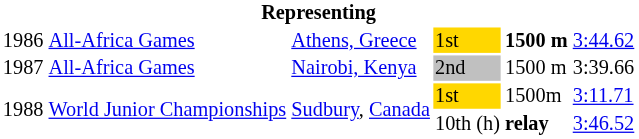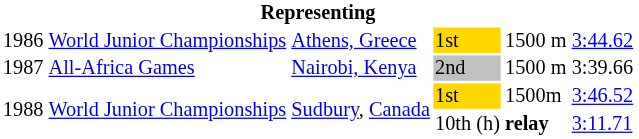 <table>
 <tr>
 <th colspan="6">Representing </th>
 </tr>
 <tr>
 <td>1986</td>
-<td><a href='#'>All-Africa Games</a></td>
+<td><a href='#'>World Junior Championships</a></td>
 <td><a href='#'>Athens, Greece</a></td>
 <td bgcolor="gold">1st</td>
-<td><strong>1500 m</strong></td>
+<td>1500 m</td>
 <td><a href='#'>3:44.62</a></td>
 </tr>
 <tr>
 <td>1987</td>
 <td><a href='#'>All-Africa Games</a></td>
 <td><a href='#'>Nairobi, Kenya</a></td>
 <td bgcolor=silver>2nd</td>
 <td>1500 m</td>
 <td>3:39.66</td>
 </tr>
 <tr>
 <td rowspan=2>1988</td>
 <td rowspan=2><a href='#'>World Junior Championships</a></td>
 <td rowspan=2><a href='#'>Sudbury</a>, <a href='#'>Canada</a></td>
 <td bgcolor=gold>1st</td>
 <td>1500m</td>
-<td><a href='#'>3:11.71</a></td>
+<td><a href='#'>3:46.52</a></td>
 </tr>
 <tr>
 <td>10th (h)</td>
 <td><strong> relay</strong></td>
-<td><a href='#'>3:46.52</a></td>
+<td><a href='#'>3:11.71</a></td>
 </tr>
 </table>
